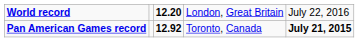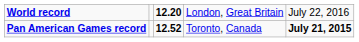 <table class="wikitable">
 <tr>
 <td><strong><a href='#'>World record</a></strong></td>
 <td></td>
 <td><strong>12.20</strong></td>
 <td><a href='#'>London</a>, <a href='#'>Great Britain</a></td>
 <td>July 22, 2016</td>
 </tr>
 <tr>
 <td><strong><a href='#'>Pan American Games record</a></strong></td>
 <td></td>
-<td><strong>12.92</strong></td>
+<td><strong>12.52</strong></td>
 <td><a href='#'>Toronto</a>, <a href='#'>Canada</a></td>
 <td><strong>July 21, 2015</strong></td>
 </tr>
 </table>
